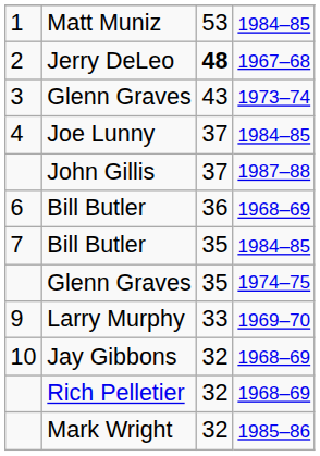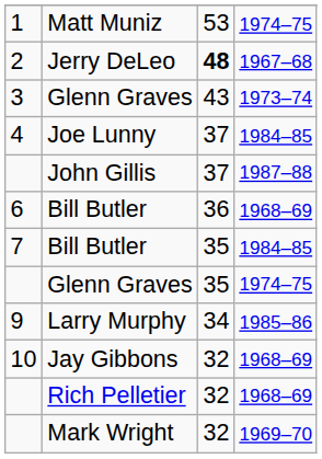 <table class="wikitable">
 <tr>
 </tr>
 <tr>
 <td>1</td>
 <td>Matt Muniz</td>
 <td>53</td>
-<td style="font-size:80%;"><a href='#'>1984–85</a></td>
+<td style="font-size:80%;"><a href='#'>1974–75</a></td>
 </tr>
 <tr>
 <td>2</td>
 <td>Jerry DeLeo</td>
 <td><strong>48</strong></td>
 <td style="font-size:80%;"><a href='#'>1967–68</a></td>
 </tr>
 <tr>
 <td>3</td>
 <td>Glenn Graves</td>
 <td>43</td>
 <td style="font-size:80%;"><a href='#'>1973–74</a></td>
 </tr>
 <tr>
 <td>4</td>
 <td>Joe Lunny</td>
 <td>37</td>
 <td style="font-size:80%;"><a href='#'>1984–85</a></td>
 </tr>
 <tr>
 <td></td>
 <td>John Gillis</td>
 <td>37</td>
 <td style="font-size:80%;"><a href='#'>1987–88</a></td>
 </tr>
 <tr>
 <td>6</td>
 <td>Bill Butler</td>
 <td>36</td>
 <td style="font-size:80%;"><a href='#'>1968–69</a></td>
 </tr>
 <tr>
 <td>7</td>
 <td>Bill Butler</td>
 <td>35</td>
 <td style="font-size:80%;"><a href='#'>1984–85</a></td>
 </tr>
 <tr>
 <td></td>
 <td>Glenn Graves</td>
 <td>35</td>
 <td style="font-size:80%;"><a href='#'>1974–75</a></td>
 </tr>
 <tr>
 <td>9</td>
 <td>Larry Murphy</td>
-<td>33</td>
-<td style="font-size:80%;"><a href='#'>1969–70</a></td>
+<td>34</td>
+<td style="font-size:80%;"><a href='#'>1985–86</a></td>
 </tr>
 <tr>
 <td>10</td>
 <td>Jay Gibbons</td>
 <td>32</td>
 <td style="font-size:80%;"><a href='#'>1968–69</a></td>
 </tr>
 <tr>
 <td></td>
 <td><a href='#'>Rich Pelletier</a></td>
 <td>32</td>
 <td style="font-size:80%;"><a href='#'>1968–69</a></td>
 </tr>
 <tr>
 <td></td>
 <td>Mark Wright</td>
 <td>32</td>
-<td style="font-size:80%;"><a href='#'>1985–86</a></td>
+<td style="font-size:80%;"><a href='#'>1969–70</a></td>
 </tr>
 </table>
